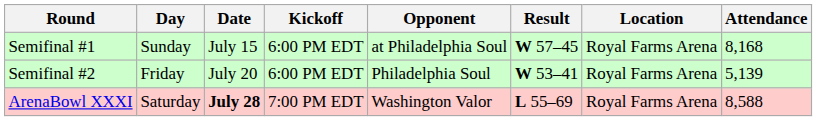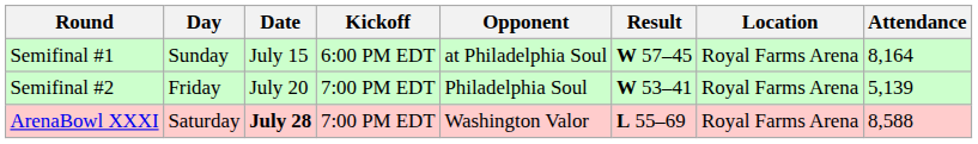 <table class="wikitable" style="font-size: 95%;">
 <tr>
 <th>Round</th>
 <th>Day</th>
 <th>Date</th>
 <th>Kickoff</th>
 <th>Opponent</th>
 <th>Result</th>
 <th>Location</th>
 <th>Attendance</th>
 </tr>
 <tr style=background:#ccffcc>
 <td>Semifinal #1</td>
 <td>Sunday</td>
 <td>July 15</td>
 <td>6:00 PM EDT</td>
 <td>at Philadelphia Soul</td>
 <td><strong>W</strong> 57–45</td>
 <td>Royal Farms Arena</td>
-<td>8,168</td>
+<td>8,164</td>
 </tr>
 <tr style=background:#ccffcc>
 <td>Semifinal #2</td>
 <td>Friday</td>
 <td>July 20</td>
-<td>6:00 PM EDT</td>
+<td>7:00 PM EDT</td>
 <td>Philadelphia Soul</td>
 <td><strong>W</strong> 53–41</td>
 <td>Royal Farms Arena</td>
 <td>5,139</td>
 </tr>
 <tr style=background:#ffcccc>
 <td><a href='#'>ArenaBowl XXXI</a></td>
 <td>Saturday</td>
 <td><strong>July 28</strong></td>
 <td>7:00 PM EDT</td>
 <td>Washington Valor</td>
 <td><strong>L</strong> 55–69</td>
 <td>Royal Farms Arena</td>
 <td>8,588</td>
 </tr>
 </table>
